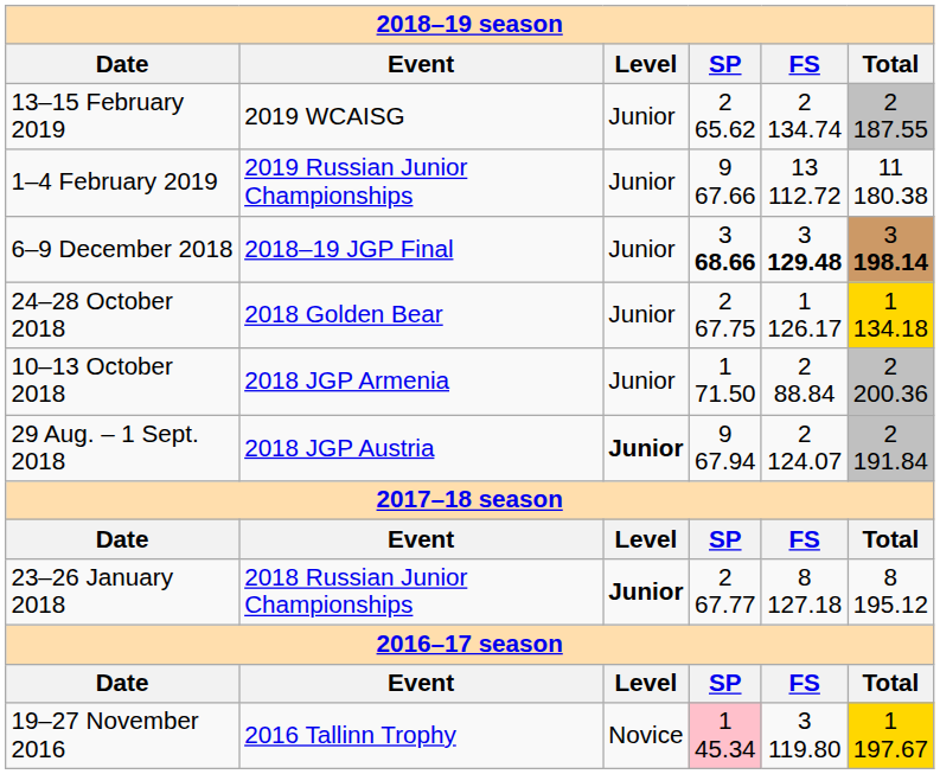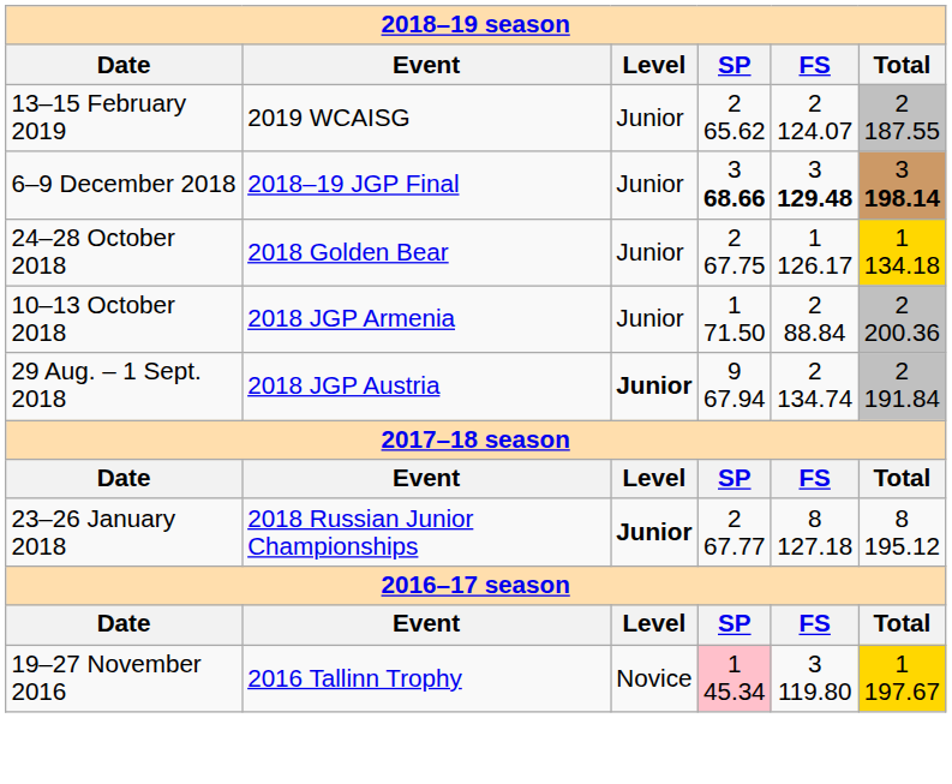 <table class="wikitable">
 <tr>
 <th style="background-color: #ffdead;" colspan=6 align=center><a href='#'>2018–19 season</a></th>
 </tr>
 <tr>
 <th>Date</th>
 <th>Event</th>
 <th>Level</th>
 <th><a href='#'>SP</a></th>
 <th><a href='#'>FS</a></th>
 <th>Total</th>
 </tr>
 <tr>
 <td>13–15 February 2019</td>
 <td>2019 WCAISG</td>
 <td>Junior</td>
 <td align=center>2 <br> 65.62</td>
-<td align=center>2 <br> 134.74</td>
+<td align=center>2 <br> 124.07</td>
 <td align=center bgcolor=silver>2 <br> 187.55</td>
-</tr>
-<tr>
-<td>1–4 February 2019</td>
-<td><a href='#'>2019 Russian Junior Championships</a></td>
-<td>Junior</td>
-<td align=center>9 <br> 67.66</td>
-<td align=center>13 <br> 112.72</td>
-<td align=center>11 <br> 180.38</td>
 </tr>
 <tr>
 <td>6–9 December 2018</td>
 <td><a href='#'>2018–19 JGP Final</a></td>
 <td>Junior</td>
 <td align=center>3 <br> <strong>68.66</strong></td>
 <td align=center>3 <br> <strong>129.48</strong></td>
 <td align=center bgcolor=cc9966>3 <br> <strong>198.14</strong></td>
 </tr>
 <tr>
 <td>24–28 October 2018</td>
 <td><a href='#'>2018 Golden Bear</a></td>
 <td>Junior</td>
 <td align=center>2 <br> 67.75</td>
 <td align=center>1 <br> 126.17</td>
 <td align=center bgcolor=gold>1 <br> 134.18</td>
 </tr>
 <tr>
 <td>10–13 October 2018</td>
 <td><a href='#'>2018 JGP Armenia</a></td>
 <td>Junior</td>
 <td align=center>1 <br> 71.50</td>
 <td align=center>2 <br> 88.84</td>
 <td align=center bgcolor=silver>2 <br> 200.36</td>
 </tr>
 <tr>
 <td>29 Aug. – 1 Sept. 2018</td>
 <td><a href='#'>2018 JGP Austria</a></td>
 <td><strong>Junior</strong></td>
 <td align=center>9 <br> 67.94</td>
-<td align=center>2 <br> 124.07</td>
+<td align=center>2 <br> 134.74</td>
 <td align=center bgcolor=silver>2 <br> 191.84</td>
 </tr>
 <tr>
 <td style="background-color: #ffdead; " colspan=6 align=center><a href='#'><strong>2017–18 season</strong></a></td>
 </tr>
 <tr>
 <th>Date</th>
 <th>Event</th>
 <th>Level</th>
 <th><a href='#'>SP</a></th>
 <th><a href='#'>FS</a></th>
 <th>Total</th>
 </tr>
 <tr>
 <td>23–26 January 2018</td>
 <td><a href='#'>2018 Russian Junior Championships</a></td>
 <td><strong>Junior</strong></td>
 <td align=center>2 <br> 67.77</td>
 <td align=center>8 <br> 127.18</td>
 <td align=center>8 <br> 195.12</td>
 </tr>
 <tr>
 <td style="background-color: #ffdead; " colspan=6 align=center><a href='#'><strong>2016–17 season</strong></a></td>
 </tr>
 <tr>
 <th>Date</th>
 <th>Event</th>
 <th>Level</th>
 <th><a href='#'>SP</a></th>
 <th><a href='#'>FS</a></th>
 <th>Total</th>
 </tr>
 <tr>
 <td>19–27 November 2016</td>
 <td><a href='#'>2016 Tallinn Trophy</a></td>
 <td>Novice</td>
 <td align=center style="background: pink;">1 <br> 45.34</td>
 <td align=center>3 <br> 119.80</td>
 <td align=center bgcolor=gold>1 <br> 197.67</td>
 </tr>
 </table>
